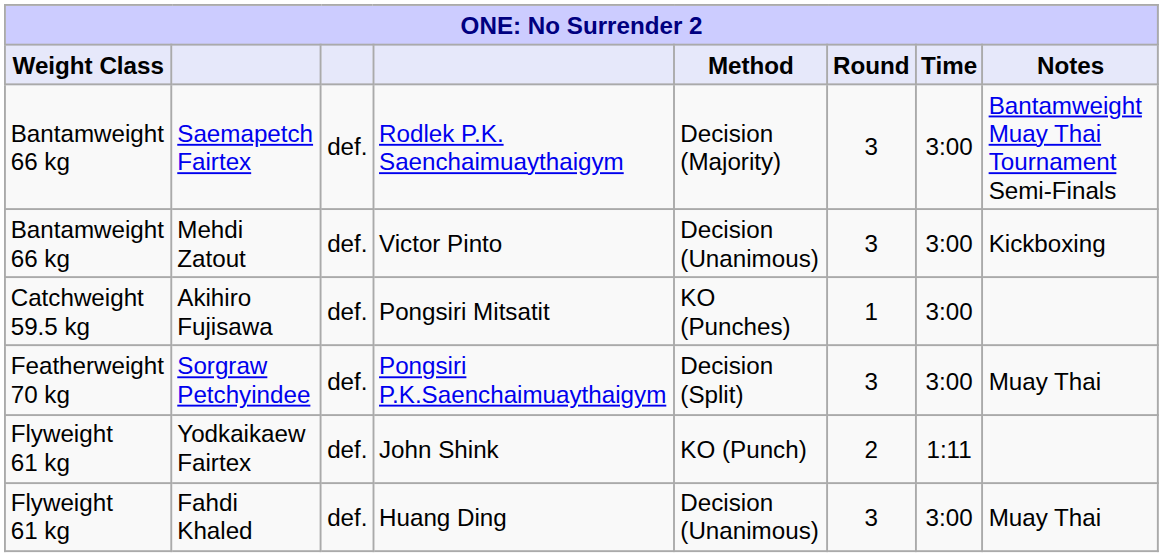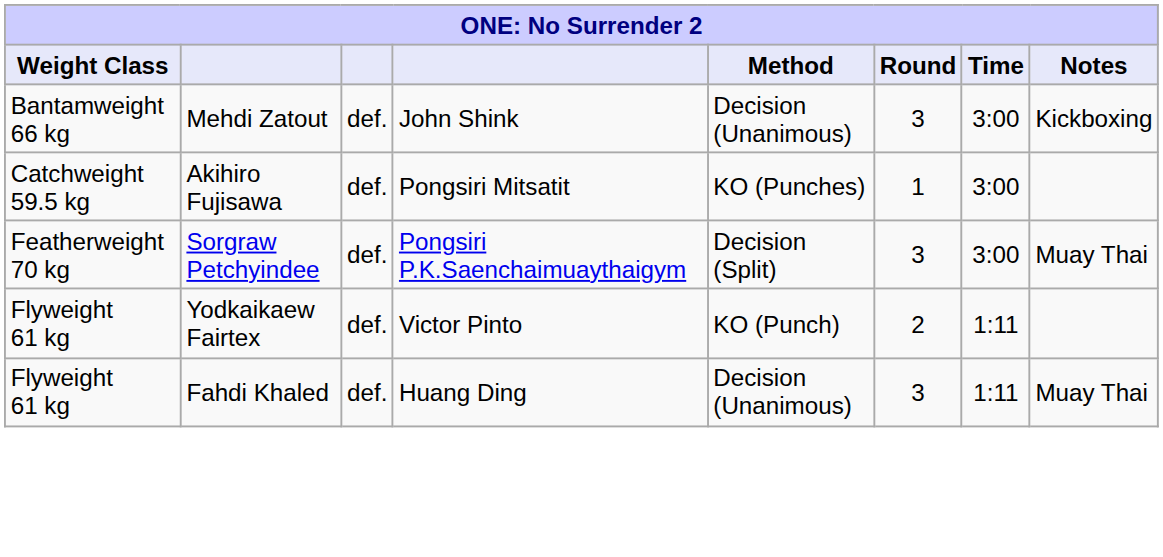 <table class="wikitable" style="font-size: 80%;">
 <tr>
 <th colspan="8" style="background-color: #ccf; color: #000080; text-align: center;"><strong>ONE: No Surrender 2</strong></th>
 </tr>
 <tr>
 <th colspan="1" style="background-color: #E6E8FA; color: #000000; text-align: center;">Weight Class</th>
 <th colspan="1" style="background-color: #E6E8FA; color: #000000; text-align: center;"></th>
 <th colspan="1" style="background-color: #E6E8FA; color: #000000; text-align: center;"></th>
 <th colspan="1" style="background-color: #E6E8FA; color: #000000; text-align: center;"></th>
 <th colspan="1" style="background-color: #E6E8FA; color: #000000; text-align: center;">Method</th>
 <th colspan="1" style="background-color: #E6E8FA; color: #000000; text-align: center;">Round</th>
 <th colspan="1" style="background-color: #E6E8FA; color: #000000; text-align: center;">Time</th>
 <th colspan="1" style="background-color: #E6E8FA; color: #000000; text-align: center;">Notes</th>
 </tr>
 <tr>
 <td>Bantamweight 66 kg</td>
-<td> <a href='#'>Saemapetch Fairtex</a></td>
-<td>def.</td>
-<td> <a href='#'>Rodlek P.K. Saenchaimuaythaigym</a></td>
-<td>Decision (Majority)</td>
-<td align=center>3</td>
-<td align=center>3:00</td>
-<td><a href='#'>Bantamweight Muay Thai Tournament</a> Semi-Finals</td>
-</tr>
-<tr>
-<td>Bantamweight 66 kg</td>
 <td> Mehdi Zatout</td>
 <td>def.</td>
-<td> Victor Pinto</td>
+<td> John Shink</td>
 <td>Decision (Unanimous)</td>
 <td align=center>3</td>
 <td align=center>3:00</td>
 <td>Kickboxing</td>
 </tr>
 <tr>
 <td>Catchweight 59.5 kg</td>
 <td> Akihiro Fujisawa</td>
 <td>def.</td>
 <td> Pongsiri Mitsatit</td>
 <td>KO (Punches)</td>
 <td align=center>1</td>
 <td align=center>3:00</td>
 <td></td>
 </tr>
 <tr>
 <td>Featherweight 70 kg</td>
 <td> <a href='#'>Sorgraw Petchyindee</a></td>
 <td>def.</td>
 <td> <a href='#'>Pongsiri P.K.Saenchaimuaythaigym</a></td>
 <td>Decision (Split)</td>
 <td align=center>3</td>
 <td align=center>3:00</td>
 <td>Muay Thai</td>
 </tr>
 <tr>
 <td>Flyweight 61 kg</td>
 <td> Yodkaikaew Fairtex</td>
 <td>def.</td>
-<td> John Shink</td>
+<td> Victor Pinto</td>
 <td>KO (Punch)</td>
 <td align=center>2</td>
 <td align=center>1:11</td>
 <td></td>
 </tr>
 <tr>
 <td>Flyweight 61 kg</td>
 <td> Fahdi Khaled</td>
 <td>def.</td>
 <td> Huang Ding</td>
 <td>Decision (Unanimous)</td>
 <td align=center>3</td>
-<td align=center>3:00</td>
+<td align=center>1:11</td>
 <td>Muay Thai</td>
 </tr>
 </table>
